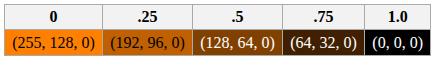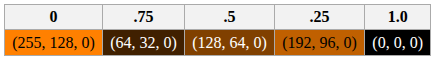 <table class="wikitable">
 <tr>
 <th>0</th>
+<th>.75</th>
+<th>.5</th>
 <th>.25</th>
-<th>.5</th>
-<th>.75</th>
 <th>1.0</th>
 </tr>
 <tr>
 <td style="background: #ff8000;"> (255, 128, 0) </td>
+<td style="background: #402000; color: #fff;"> (64, 32, 0) </td>
+<td style="background: #804000; color: #fff;"> (128, 64, 0) </td>
 <td style="background: #C06000;"> (192, 96, 0) </td>
-<td style="background: #804000; color: #fff;"> (128, 64, 0) </td>
-<td style="background: #402000; color: #fff;"> (64, 32, 0) </td>
 <td style="background: #000000; color: #fff;"> (0, 0, 0) </td>
 </tr>
 </table>
